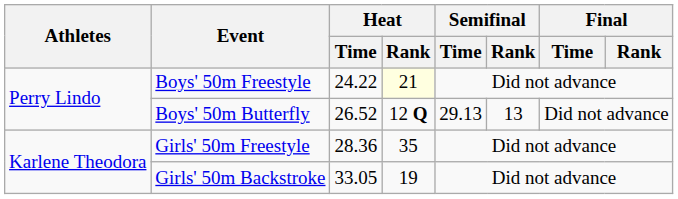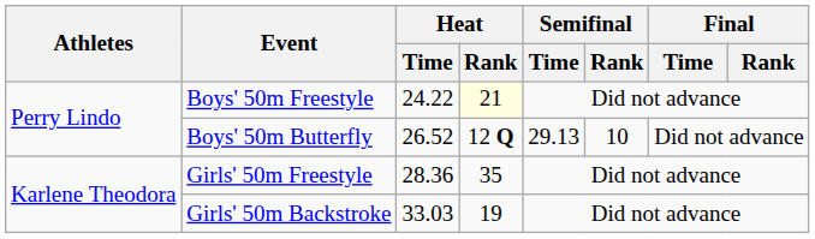 <table class="wikitable" border="1" style="font-size:90%">
 <tr>
 <th rowspan=2>Athletes</th>
 <th rowspan=2>Event</th>
 <th colspan=2>Heat</th>
 <th colspan=2>Semifinal</th>
 <th colspan=2>Final</th>
 </tr>
 <tr>
 <th>Time</th>
 <th>Rank</th>
 <th>Time</th>
 <th>Rank</th>
 <th>Time</th>
 <th>Rank</th>
 </tr>
 <tr>
 <td rowspan=2><a href='#'>Perry Lindo</a></td>
 <td><a href='#'>Boys' 50m Freestyle</a></td>
 <td align=center>24.22</td>
 <td align=center style="background: lightyellow;">21</td>
 <td colspan="4" align=center>Did not advance</td>
 </tr>
 <tr>
 <td><a href='#'>Boys' 50m Butterfly</a></td>
 <td align=center>26.52</td>
 <td align=center>12 <strong>Q</strong></td>
 <td align=center>29.13</td>
-<td align=center>13</td>
+<td align=center>10</td>
 <td colspan="2" align=center>Did not advance</td>
 </tr>
 <tr>
 <td rowspan=2><a href='#'>Karlene Theodora</a></td>
 <td><a href='#'>Girls' 50m Freestyle</a></td>
 <td align=center>28.36</td>
 <td align=center>35</td>
 <td colspan="4" align=center>Did not advance</td>
 </tr>
 <tr>
 <td><a href='#'>Girls' 50m Backstroke</a></td>
-<td align=center>33.05</td>
+<td align=center>33.03</td>
 <td align=center>19</td>
 <td colspan="4" align=center>Did not advance</td>
 </tr>
 </table>
